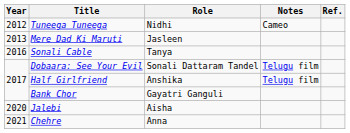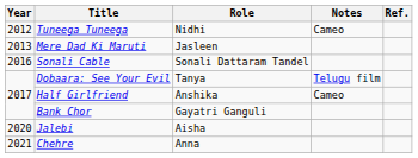 <table class="wikitable sortable plainrowheaders">
 <tr style="text-align:center;">
 <th scope="col">Year</th>
 <th scope="col">Title</th>
 <th scope="col">Role</th>
 <th>Notes</th>
 <th class="unsortable" scope="col">Ref.</th>
 </tr>
 <tr>
 <td>2012</td>
 <td><em><a href='#'>Tuneega Tuneega</a></em></td>
 <td>Nidhi</td>
 <td>Cameo</td>
 <td></td>
 </tr>
 <tr>
 <td>2013</td>
 <td><em><a href='#'>Mere Dad Ki Maruti</a></em></td>
 <td>Jasleen</td>
 <td></td>
 <td></td>
 </tr>
 <tr>
 <td>2016</td>
 <td><em><a href='#'>Sonali Cable</a></em></td>
-<td>Tanya</td>
+<td>Sonali Dattaram Tandel</td>
 <td></td>
 <td></td>
 </tr>
 <tr>
 <td rowspan="3">2017</td>
 <td><em><a href='#'>Dobaara: See Your Evil</a></em></td>
-<td>Sonali Dattaram Tandel</td>
+<td>Tanya</td>
 <td><a href='#'>Telugu</a> film</td>
 <td></td>
 </tr>
 <tr>
 <td><em><a href='#'>Half Girlfriend</a></em></td>
 <td>Anshika</td>
-<td><a href='#'>Telugu</a> film</td>
+<td>Cameo</td>
 <td></td>
 </tr>
 <tr>
 <td><em><a href='#'>Bank Chor</a></em></td>
 <td>Gayatri Ganguli</td>
 <td></td>
 <td></td>
 </tr>
 <tr>
 <td>2020</td>
 <td><em><a href='#'>Jalebi</a></em></td>
 <td>Aisha</td>
 <td></td>
 <td></td>
 </tr>
 <tr>
 <td>2021</td>
 <td><em><a href='#'>Chehre</a></em></td>
 <td>Anna</td>
 <td></td>
 <td></td>
 </tr>
 </table>
